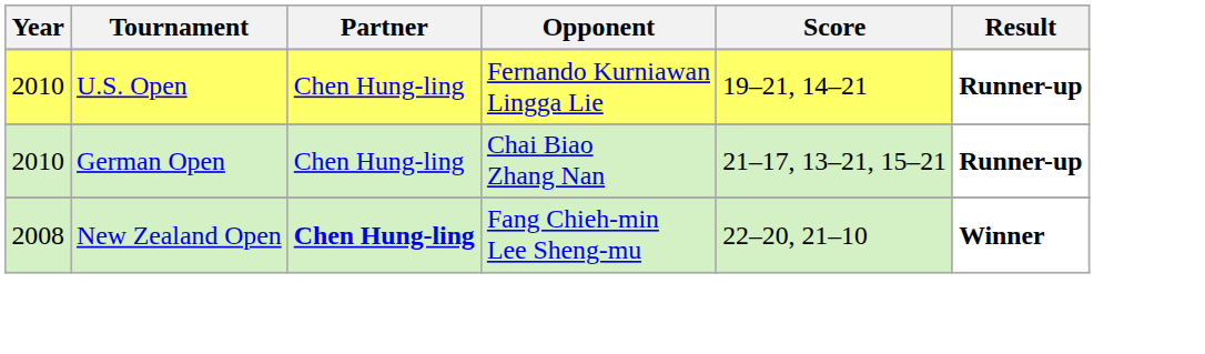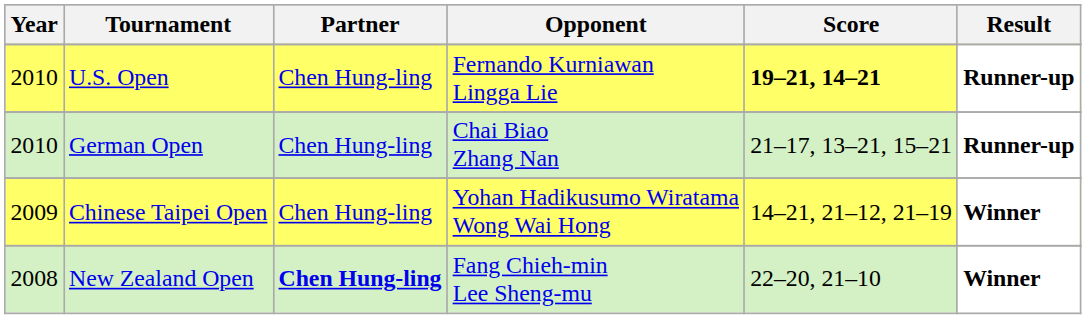 <table class="sortable wikitable" style="font-size: 90%;">
 <tr>
 <th>Year</th>
 <th>Tournament</th>
 <th>Partner</th>
 <th>Opponent</th>
 <th>Score</th>
 <th>Result</th>
 </tr>
 <tr>
 </tr>
 <tr style="background:#FFFF67">
 <td align="center">2010</td>
 <td align="left"><a href='#'>U.S. Open</a></td>
 <td align="left"> <a href='#'>Chen Hung-ling</a></td>
 <td align="left"> <a href='#'>Fernando Kurniawan</a><br> <a href='#'>Lingga Lie</a></td>
-<td align="left">19–21, 14–21</td>
+<td align="left"><strong>19–21, 14–21</strong></td>
 <td style="text-align:left; background:white"> <strong>Runner-up</strong></td>
 </tr>
 <tr>
 </tr>
 <tr style="background:#D4F1C5">
 <td align="center">2010</td>
 <td align="left"><a href='#'>German Open</a></td>
 <td align="left"> <a href='#'>Chen Hung-ling</a></td>
 <td align="left"> <a href='#'>Chai Biao</a><br> <a href='#'>Zhang Nan</a></td>
 <td align="left">21–17, 13–21, 15–21</td>
 <td style="text-align:left; background:white"> <strong>Runner-up</strong></td>
 </tr>
 <tr>
 </tr>
+<tr style="background:#FFFF67">
+<td align="center">2009</td>
+<td align="left"><a href='#'>Chinese Taipei Open</a></td>
+<td align="left"> <a href='#'>Chen Hung-ling</a></td>
+<td align="left"> <a href='#'>Yohan Hadikusumo Wiratama</a><br> <a href='#'>Wong Wai Hong</a></td>
+<td align="left">14–21, 21–12, 21–19</td>
+<td style="text-align:left; background:white"> <strong>Winner</strong></td>
+</tr>
 <tr>
 </tr>
 <tr style="background:#D4F1C5">
 <td align="center">2008</td>
 <td align="left"><a href='#'>New Zealand Open</a></td>
 <td align="left"><strong> <a href='#'>Chen Hung-ling</a></strong></td>
 <td align="left"> <a href='#'>Fang Chieh-min</a><br> <a href='#'>Lee Sheng-mu</a></td>
 <td align="left">22–20, 21–10</td>
 <td style="text-align:left; background:white"> <strong>Winner</strong></td>
 </tr>
 </table>
